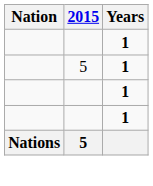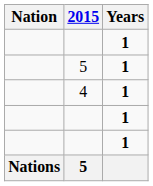 <table class="wikitable" style="text-align:center">
 <tr>
 <th>Nation</th>
 <th><a href='#'>2015</a></th>
 <th>Years</th>
 </tr>
 <tr>
 <td align=left></td>
 <td></td>
 <td><strong>1</strong></td>
 </tr>
 <tr>
 <td align=left></td>
 <td>5</td>
 <td><strong>1</strong></td>
 </tr>
 <tr>
 <td align=left></td>
+<td>4</td>
+<td><strong>1</strong></td>
+</tr>
+<tr>
+<td align=left></td>
 <td></td>
 <td><strong>1</strong></td>
 </tr>
 <tr>
 <td align=left></td>
 <td></td>
 <td><strong>1</strong></td>
 </tr>
 <tr>
 <th>Nations</th>
 <th>5</th>
 <th></th>
 </tr>
 </table>
